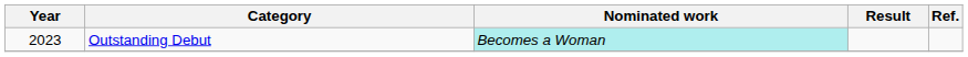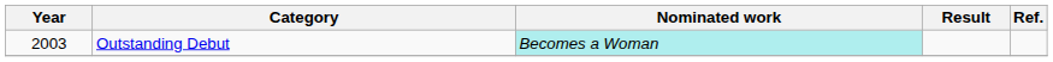 <table class=wikitable>
 <tr>
 <th scope="col" style="width:5em;">Year</th>
 <th scope="col" style="width:26em;">Category</th>
 <th scope="col" style="width:25em;">Nominated work</th>
 <th scope="col" style="width:5em;">Result</th>
 <th>Ref.</th>
 </tr>
 <tr>
-<td style="text-align:center;">2023</td>
+<td style="text-align:center;">2003</td>
 <td><a href='#'>Outstanding Debut</a></td>
 <td style="background: paleturquoise;"><em>Becomes a Woman</em></td>
 <td></td>
 <td></td>
 </tr>
 <tr>
 </tr>
 </table>
